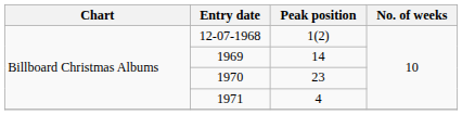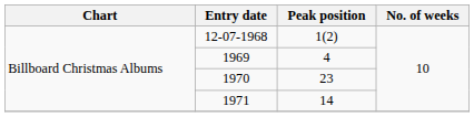 <table border=1 cellspacing=0 cellpadding=2 width="550px" class="wikitable">
 <tr>
 <th align="center">Chart</th>
 <th align="center">Entry date</th>
 <th align="center">Peak position</th>
 <th align="center">No. of weeks</th>
 </tr>
 <tr>
 <td align="left" rowspan=4>Billboard Christmas Albums</td>
 <td align="center">12-07-1968</td>
 <td align="center">1(2)</td>
 <td align="center" rowspan=4>10</td>
 </tr>
 <tr>
 <td align="center">1969</td>
-<td align="center">14</td>
+<td align="center">4</td>
 </tr>
 <tr>
 <td align="center">1970</td>
 <td align="center">23</td>
 </tr>
 <tr>
 <td align="center">1971</td>
-<td align="center">4</td>
+<td align="center">14</td>
 </tr>
 <tr>
 </tr>
 </table>
